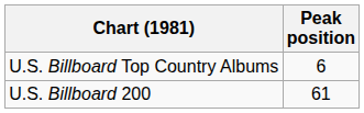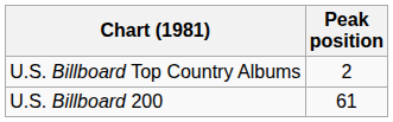 <table class="wikitable">
 <tr>
 <th>Chart (1981)</th>
 <th>Peak<br>position</th>
 </tr>
 <tr>
 <td>U.S. <em>Billboard</em> Top Country Albums</td>
-<td align="center">6</td>
+<td align="center">2</td>
 </tr>
 <tr>
 <td>U.S. <em>Billboard</em> 200</td>
 <td align="center">61</td>
 </tr>
 </table>
